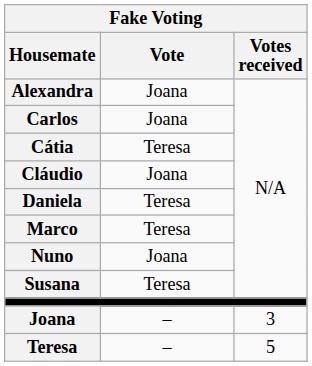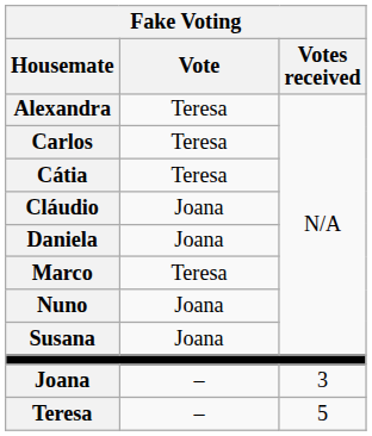 <table class="wikitable" style="text-align:center; font-size:90%; line-height:15px;">
 <tr>
 <th colspan=3>Fake Voting</th>
 </tr>
 <tr>
 <th>Housemate</th>
 <th width=100>Vote</th>
 <th>Votes<br>received</th>
 </tr>
 <tr>
 <th>Alexandra</th>
-<td>Joana</td>
+<td>Teresa</td>
 <td rowspan=8>N/A</td>
 </tr>
 <tr>
 <th>Carlos</th>
-<td>Joana</td>
+<td>Teresa</td>
 </tr>
 <tr>
 <th>Cátia</th>
 <td>Teresa</td>
 </tr>
 <tr>
 <th>Cláudio</th>
 <td>Joana</td>
 </tr>
 <tr>
 <th>Daniela</th>
-<td>Teresa</td>
+<td>Joana</td>
 </tr>
 <tr>
 <th>Marco</th>
 <td>Teresa</td>
 </tr>
 <tr>
 <th>Nuno</th>
 <td>Joana</td>
 </tr>
 <tr>
 <th>Susana</th>
-<td>Teresa</td>
+<td>Joana</td>
 </tr>
 <tr>
 <th style="background:#000;" colspan="3"></th>
 </tr>
 <tr>
 <th>Joana</th>
 <td>–</td>
 <td>3</td>
 </tr>
 <tr>
 <th>Teresa</th>
 <td>–</td>
 <td>5</td>
 </tr>
 </table>
